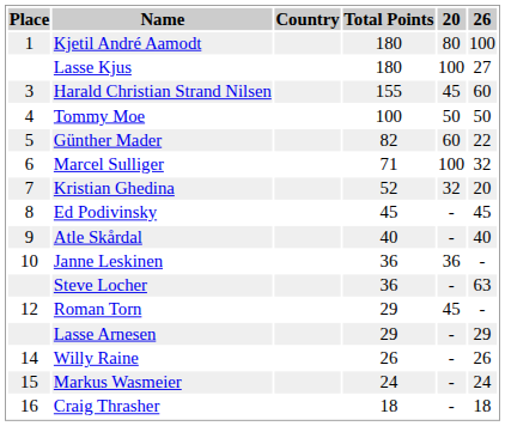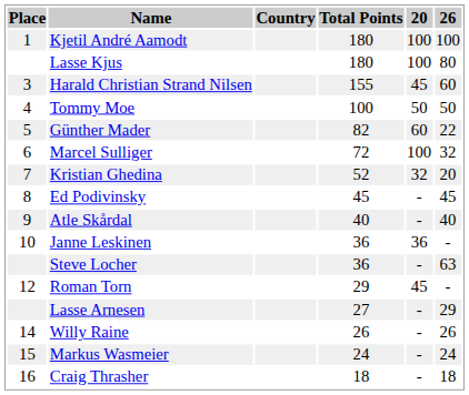 <table border="0" style="border: 1px solid #999; background-color:#FFFFFF; text-align:center">
 <tr align="center" bgcolor="#CCCCCC">
 <th>Place</th>
 <th>Name</th>
 <th>Country</th>
 <th>Total Points</th>
 <th>20</th>
 <th>26</th>
 </tr>
 <tr bgcolor="#EFEFEF">
 <td>1</td>
 <td align="left"><a href='#'>Kjetil André Aamodt</a></td>
 <td align="left"></td>
 <td>180</td>
-<td>80</td>
+<td>100</td>
 <td>100</td>
 </tr>
 <tr>
 <td></td>
 <td align="left"><a href='#'>Lasse Kjus</a></td>
 <td align="left"></td>
 <td>180</td>
 <td>100</td>
-<td>27</td>
+<td>80</td>
 </tr>
 <tr bgcolor="#EFEFEF">
 <td>3</td>
 <td align="left"><a href='#'>Harald Christian Strand Nilsen</a></td>
 <td align="left"></td>
 <td>155</td>
 <td>45</td>
 <td>60</td>
 </tr>
 <tr>
 <td>4</td>
 <td align="left"><a href='#'>Tommy Moe</a></td>
 <td align="left"></td>
 <td>100</td>
 <td>50</td>
 <td>50</td>
 </tr>
 <tr bgcolor="#EFEFEF">
 <td>5</td>
 <td align="left"><a href='#'>Günther Mader</a></td>
 <td align="left"></td>
 <td>82</td>
 <td>60</td>
 <td>22</td>
 </tr>
 <tr>
 <td>6</td>
 <td align="left"><a href='#'>Marcel Sulliger</a></td>
 <td align="left"></td>
-<td>71</td>
+<td>72</td>
 <td>100</td>
 <td>32</td>
 </tr>
 <tr bgcolor="#EFEFEF">
 <td>7</td>
 <td align="left"><a href='#'>Kristian Ghedina</a></td>
 <td align="left"></td>
 <td>52</td>
 <td>32</td>
 <td>20</td>
 </tr>
 <tr>
 <td>8</td>
 <td align="left"><a href='#'>Ed Podivinsky</a></td>
 <td align="left"></td>
 <td>45</td>
 <td>-</td>
 <td>45</td>
 </tr>
 <tr bgcolor="#EFEFEF">
 <td>9</td>
 <td align="left"><a href='#'>Atle Skårdal</a></td>
 <td align="left"></td>
 <td>40</td>
 <td>-</td>
 <td>40</td>
 </tr>
 <tr>
 <td>10</td>
 <td align="left"><a href='#'>Janne Leskinen</a></td>
 <td align="left"></td>
 <td>36</td>
 <td>36</td>
 <td>-</td>
 </tr>
 <tr bgcolor="#EFEFEF">
 <td></td>
 <td align="left"><a href='#'>Steve Locher</a></td>
 <td align="left"></td>
 <td>36</td>
 <td>-</td>
 <td>63</td>
 </tr>
 <tr>
 <td>12</td>
 <td align="left"><a href='#'>Roman Torn</a></td>
 <td align="left"></td>
 <td>29</td>
 <td>45</td>
 <td>-</td>
 </tr>
 <tr bgcolor="#EFEFEF">
 <td></td>
 <td align="left"><a href='#'>Lasse Arnesen</a></td>
 <td align="left"></td>
-<td>29</td>
+<td>27</td>
 <td>-</td>
 <td>29</td>
 </tr>
 <tr>
 <td>14</td>
 <td align="left"><a href='#'>Willy Raine</a></td>
 <td align="left"></td>
 <td>26</td>
 <td>-</td>
 <td>26</td>
 </tr>
 <tr bgcolor="#EFEFEF">
 <td>15</td>
 <td align="left"><a href='#'>Markus Wasmeier</a></td>
 <td align="left"></td>
 <td>24</td>
 <td>-</td>
 <td>24</td>
 </tr>
 <tr>
 <td>16</td>
 <td align="left"><a href='#'>Craig Thrasher</a></td>
 <td align="left"></td>
 <td>18</td>
 <td>-</td>
 <td>18</td>
 </tr>
 </table>
